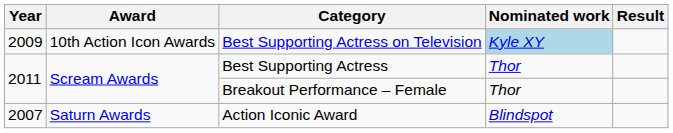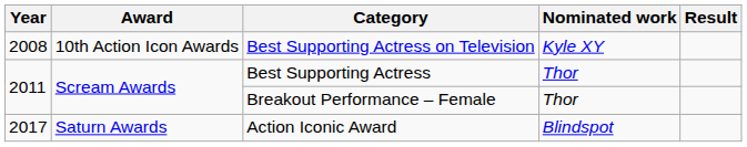 <table class="wikitable sortable">
 <tr>
 <th>Year</th>
 <th>Award</th>
 <th>Category</th>
 <th>Nominated work</th>
 <th>Result</th>
 </tr>
 <tr>
-<td>2009</td>
+<td>2008</td>
 <td>10th Action Icon Awards</td>
 <td><a href='#'>Best Supporting Actress on Television</a></td>
-<td style="background: lightblue;"><em><a href='#'>Kyle XY</a></em></td>
+<td><em><a href='#'>Kyle XY</a></em></td>
 <td></td>
 </tr>
 <tr>
 <td rowspan="2">2011</td>
 <td rowspan="2"><a href='#'>Scream Awards</a></td>
 <td>Best Supporting Actress</td>
 <td><em><a href='#'>Thor</a></em></td>
 <td></td>
 </tr>
 <tr>
 <td>Breakout Performance – Female</td>
 <td><em>Thor</em></td>
 <td></td>
 </tr>
 <tr>
-<td>2007</td>
+<td>2017</td>
 <td><a href='#'>Saturn Awards</a></td>
 <td>Action Iconic Award</td>
 <td><em><a href='#'>Blindspot</a></em></td>
 <td></td>
 </tr>
 </table>
